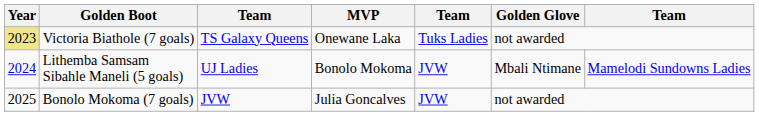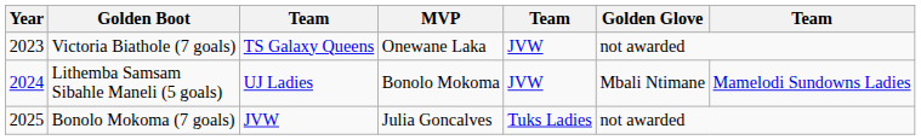 <table class="wikitable">
 <tr>
 <th>Year</th>
 <th>Golden Boot</th>
 <th>Team</th>
 <th>MVP</th>
 <th>Team</th>
 <th>Golden Glove</th>
 <th>Team</th>
 </tr>
 <tr>
-<td style="background: khaki;">2023</td>
+<td>2023</td>
 <td>Victoria Biathole (7 goals)</td>
 <td><a href='#'>TS Galaxy Queens</a></td>
 <td>Onewane Laka</td>
-<td><a href='#'>Tuks Ladies</a></td>
+<td><a href='#'>JVW</a></td>
 <td colspan="2">not awarded</td>
 </tr>
 <tr>
 <td><a href='#'>2024</a></td>
 <td>Lithemba Samsam<br>Sibahle Maneli (5 goals)</td>
 <td><a href='#'>UJ Ladies</a></td>
 <td>Bonolo Mokoma</td>
 <td><a href='#'>JVW</a></td>
 <td>Mbali Ntimane</td>
 <td><a href='#'>Mamelodi Sundowns Ladies</a></td>
 </tr>
 <tr>
 <td>2025</td>
 <td>Bonolo Mokoma (7 goals)</td>
 <td><a href='#'>JVW</a></td>
 <td>Julia Goncalves</td>
-<td><a href='#'>JVW</a></td>
+<td><a href='#'>Tuks Ladies</a></td>
 <td colspan="2">not awarded</td>
 </tr>
 </table>
